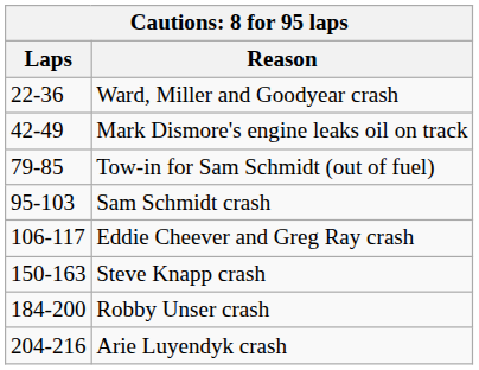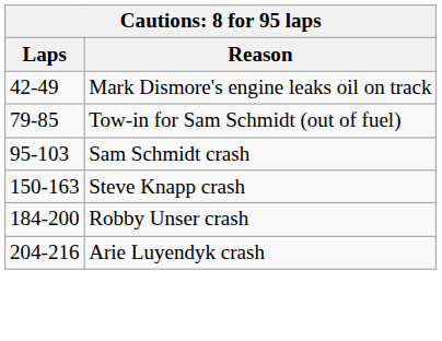 <table class="wikitable">
 <tr>
 <th colspan=2>Cautions: 8 for 95 laps</th>
 </tr>
 <tr>
 <th>Laps</th>
 <th>Reason</th>
-</tr>
-<tr>
-<td>22-36</td>
-<td>Ward, Miller and Goodyear crash</td>
 </tr>
 <tr>
 <td>42-49</td>
 <td>Mark Dismore's engine leaks oil on track</td>
 </tr>
 <tr>
 <td>79-85</td>
 <td>Tow-in for Sam Schmidt (out of fuel)</td>
 </tr>
 <tr>
 <td>95-103</td>
 <td>Sam Schmidt crash</td>
 </tr>
 <tr>
-<td>106-117</td>
-<td>Eddie Cheever and Greg Ray crash</td>
-</tr>
-<tr>
 <td>150-163</td>
 <td>Steve Knapp crash</td>
 </tr>
 <tr>
 <td>184-200</td>
 <td>Robby Unser crash</td>
 </tr>
 <tr>
 <td>204-216</td>
 <td>Arie Luyendyk crash</td>
 </tr>
 </table>
